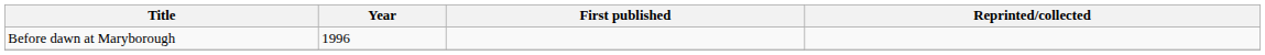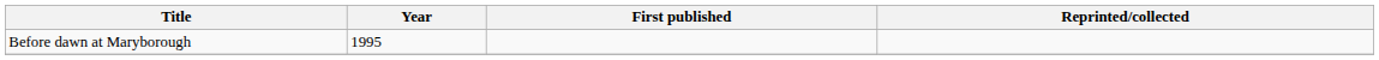 <table class='wikitable sortable' width='90%'>
 <tr>
 <th width=25%>Title</th>
 <th>Year</th>
 <th>First published</th>
 <th>Reprinted/collected</th>
 </tr>
 <tr>
 <td>Before dawn at Maryborough</td>
-<td>1996</td>
+<td>1995</td>
 <td></td>
 <td></td>
 </tr>
 <tr>
 </tr>
 </table>
